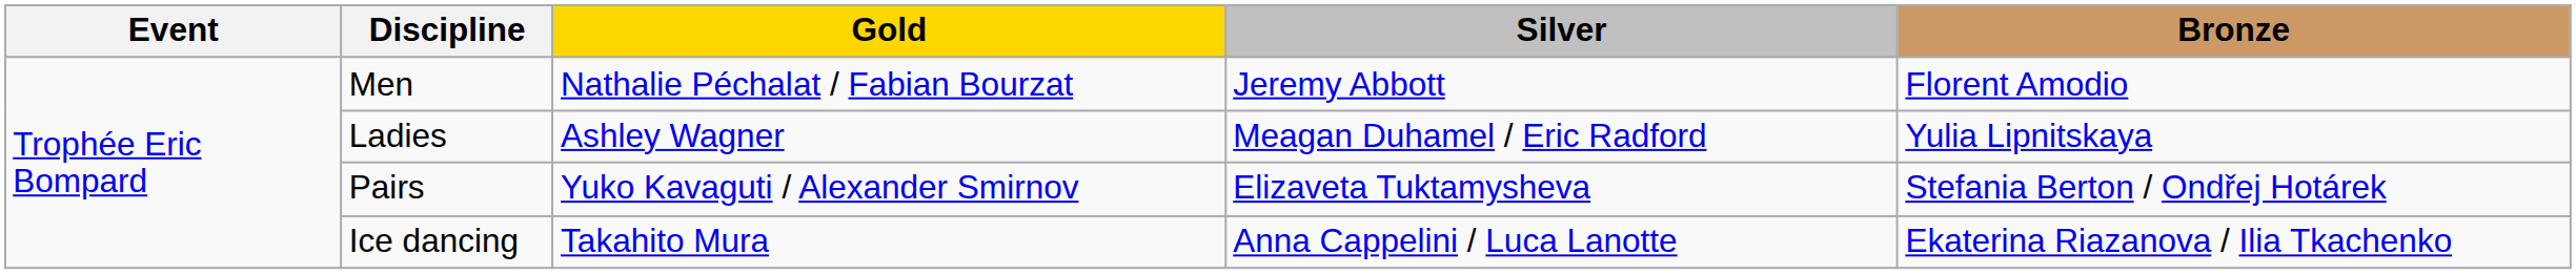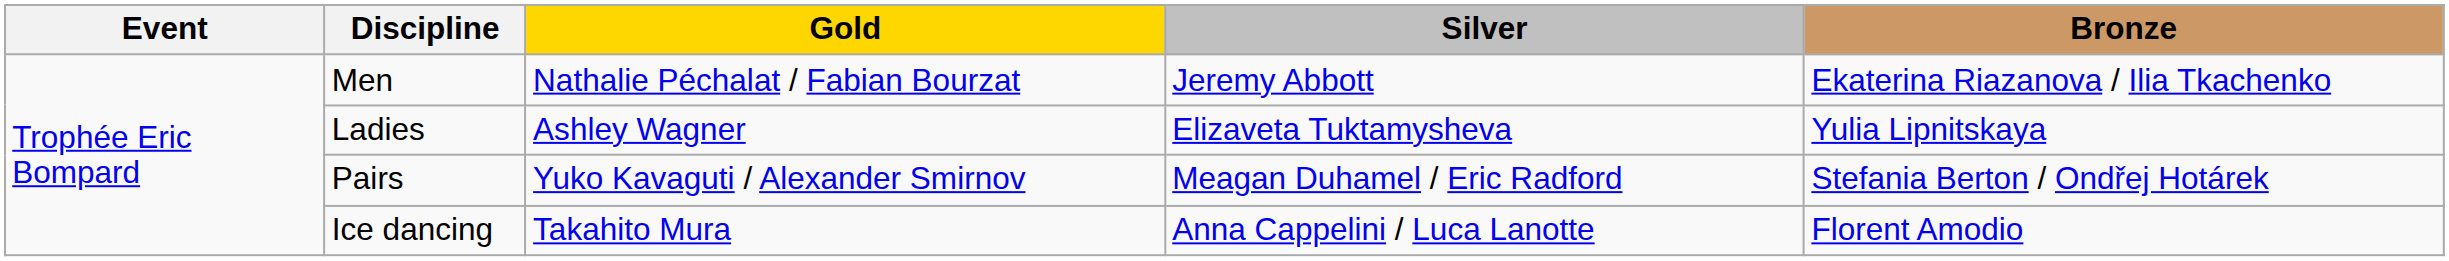 <table class="wikitable" width="98%">
 <tr>
 <th width="10%">Event</th>
 <th width="5%">Discipline</th>
 <td width = "20%" align=center bgcolor=gold><strong>Gold</strong></td>
 <td width = "20%" align=center bgcolor=silver><strong>Silver</strong></td>
 <td width = "20%" align=center bgcolor=cc9966><strong>Bronze</strong></td>
 </tr>
 <tr>
 <td rowspan=4><a href='#'>Trophée Eric Bompard</a></td>
 <td>Men</td>
 <td> <a href='#'>Nathalie Péchalat</a> / <a href='#'>Fabian Bourzat</a></td>
 <td> <a href='#'>Jeremy Abbott</a></td>
-<td> <a href='#'>Florent Amodio</a></td>
+<td> <a href='#'>Ekaterina Riazanova</a> / <a href='#'>Ilia Tkachenko</a></td>
 </tr>
 <tr>
 <td>Ladies</td>
 <td> <a href='#'>Ashley Wagner</a></td>
-<td> <a href='#'>Meagan Duhamel</a> / <a href='#'>Eric Radford</a></td>
+<td> <a href='#'>Elizaveta Tuktamysheva</a></td>
 <td> <a href='#'>Yulia Lipnitskaya</a></td>
 </tr>
 <tr>
 <td>Pairs</td>
 <td> <a href='#'>Yuko Kavaguti</a> / <a href='#'>Alexander Smirnov</a></td>
-<td> <a href='#'>Elizaveta Tuktamysheva</a></td>
+<td> <a href='#'>Meagan Duhamel</a> / <a href='#'>Eric Radford</a></td>
 <td> <a href='#'>Stefania Berton</a> / <a href='#'>Ondřej Hotárek</a></td>
 </tr>
 <tr>
 <td>Ice dancing</td>
 <td> <a href='#'>Takahito Mura</a></td>
 <td> <a href='#'>Anna Cappelini</a> / <a href='#'>Luca Lanotte</a></td>
-<td> <a href='#'>Ekaterina Riazanova</a> / <a href='#'>Ilia Tkachenko</a></td>
+<td> <a href='#'>Florent Amodio</a></td>
 </tr>
 </table>
